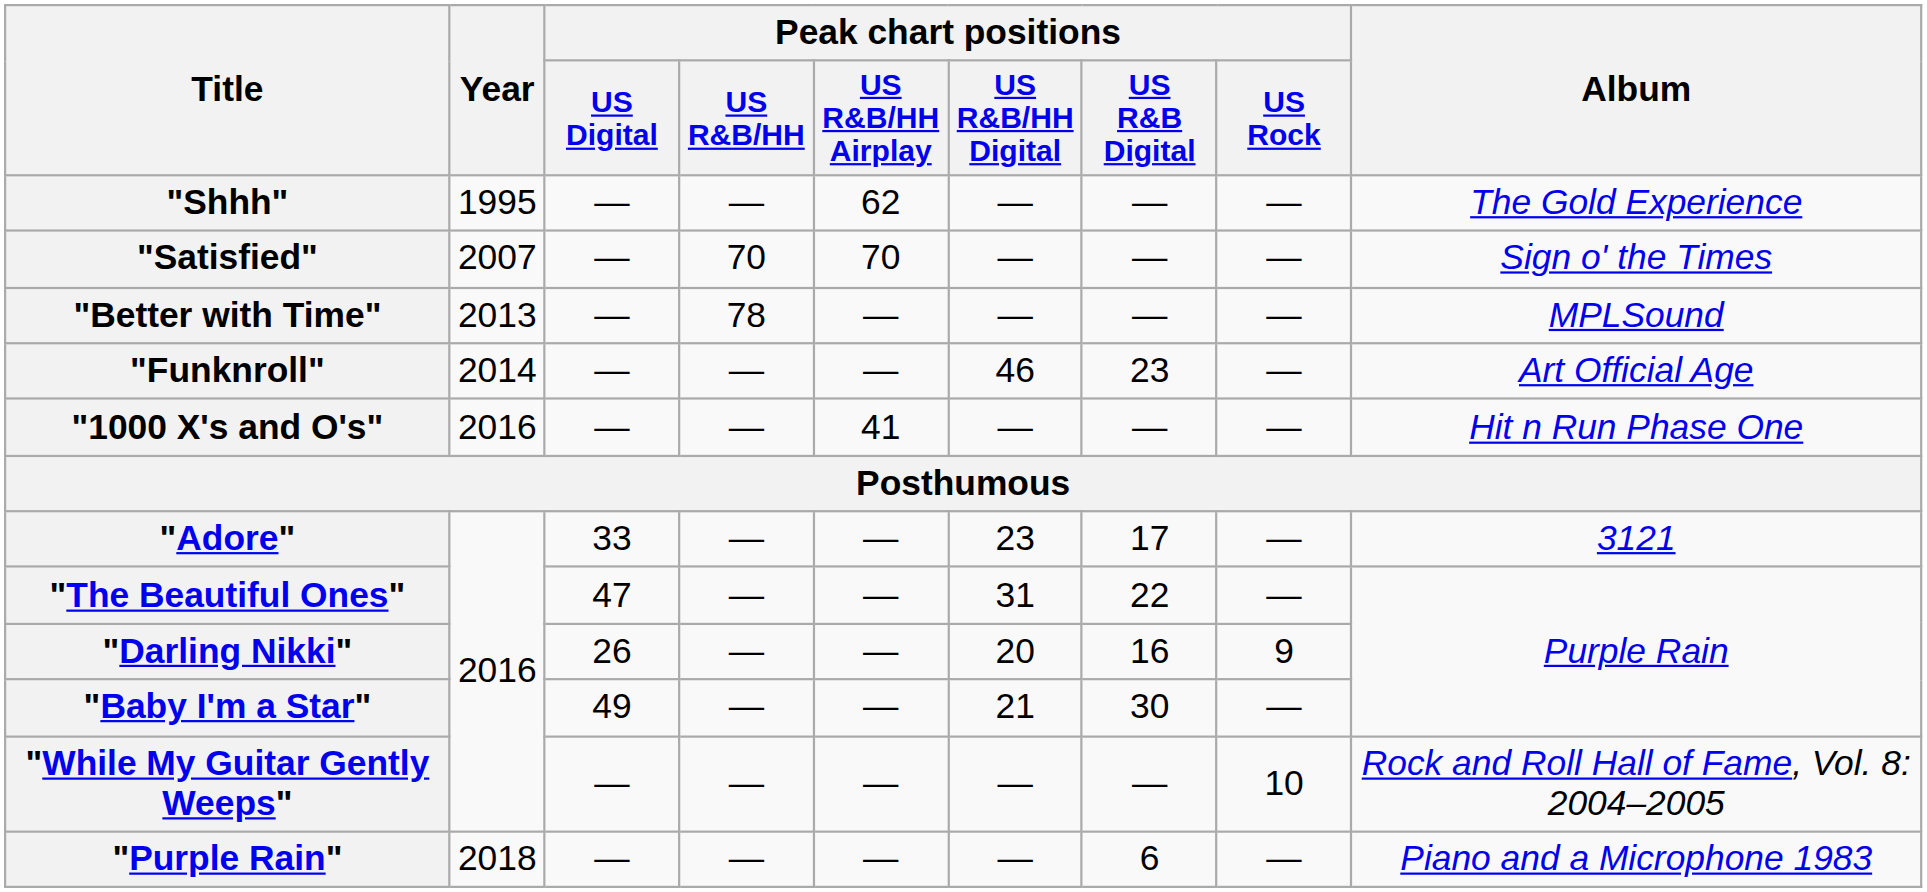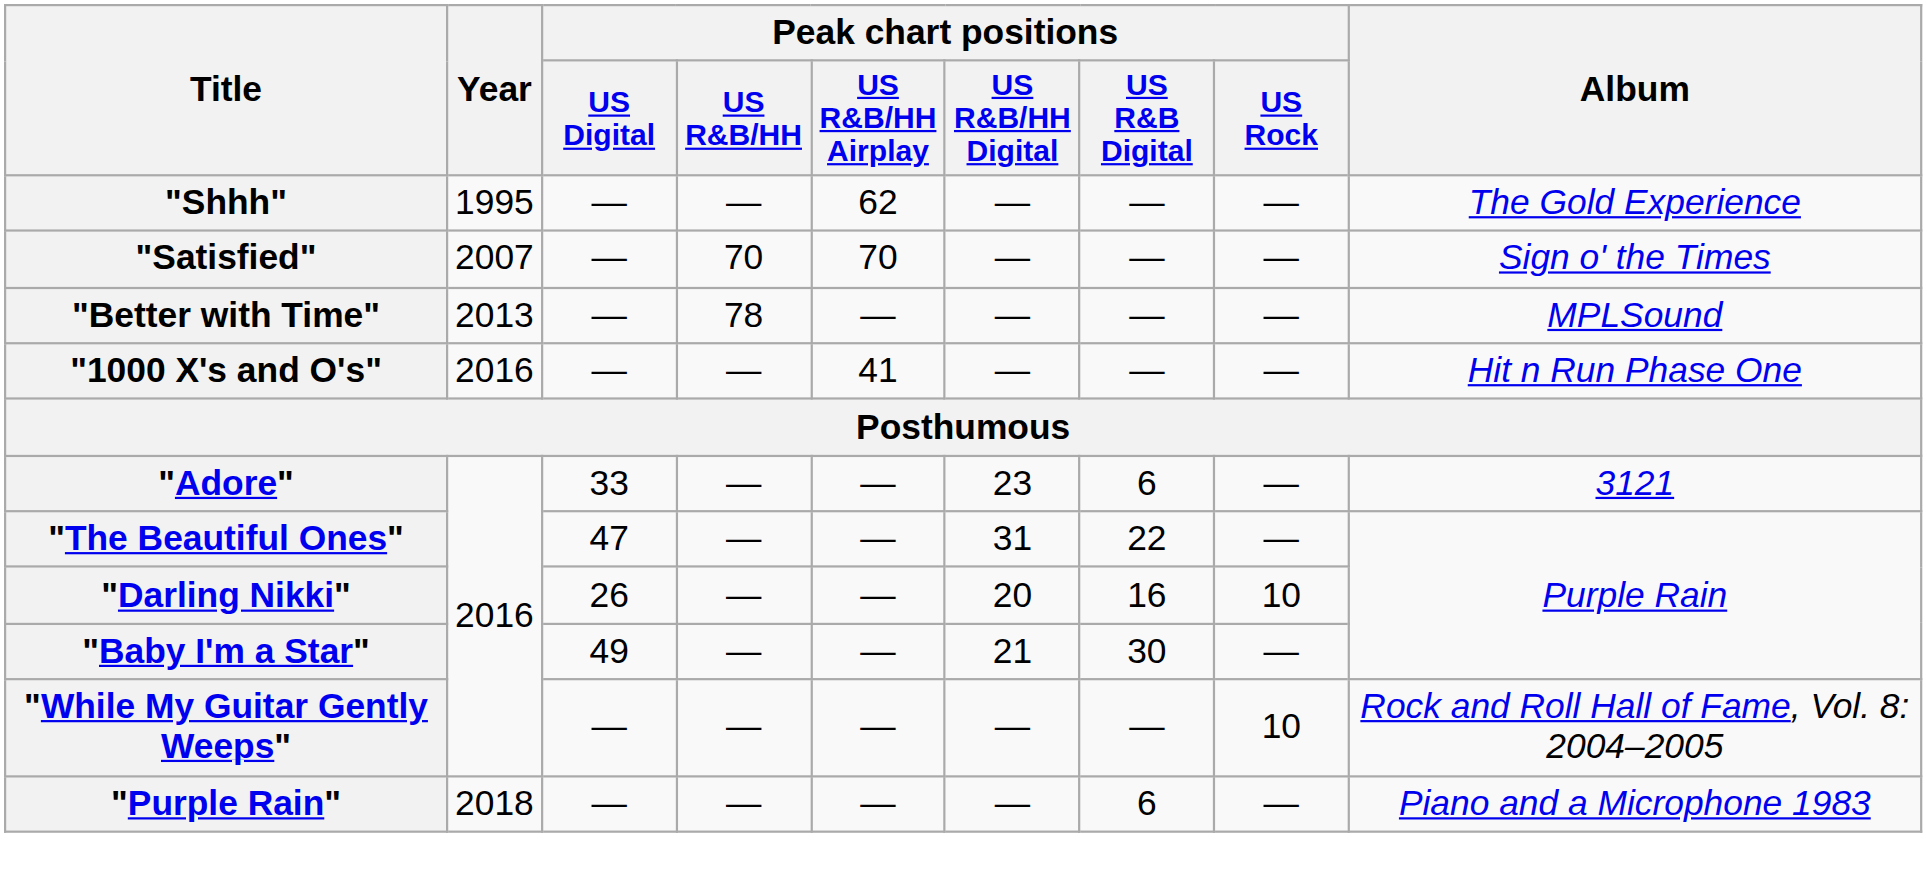 <table class="wikitable plainrowheaders" style="text-align:center;">
 <tr>
 <th scope="col" rowspan="2">Title</th>
 <th scope="col" rowspan="2">Year</th>
 <th scope="col" colspan="6">Peak chart positions</th>
 <th scope="col" rowspan="2">Album</th>
 </tr>
 <tr>
 <th style="width:4em;font-size:85%"><a href='#'>US<br>Digital</a><br></th>
 <th style="width:4em;font-size:85%"><a href='#'>US<br>R&B/HH</a><br></th>
 <th style="width:4em;font-size:85%"><a href='#'>US<br>R&B/HH<br>Airplay</a><br></th>
 <th style="width:4em;font-size:85%"><a href='#'>US<br>R&B/HH<br>Digital</a><br></th>
 <th style="width:4em;font-size:85%"><a href='#'>US<br>R&B<br>Digital</a><br></th>
 <th style="width:4em;font-size:85%"><a href='#'>US<br>Rock</a><br></th>
 </tr>
 <tr>
 <th scope="row">"Shhh"</th>
 <td>1995</td>
 <td>—</td>
 <td>—</td>
 <td>62</td>
 <td>—</td>
 <td>—</td>
 <td>—</td>
 <td><em><a href='#'>The Gold Experience</a></em></td>
 </tr>
 <tr>
 <th scope="row">"Satisfied"</th>
 <td>2007</td>
 <td>—</td>
 <td>70</td>
 <td>70</td>
 <td>—</td>
 <td>—</td>
 <td>—</td>
 <td><em><a href='#'>Sign o' the Times</a></em></td>
 </tr>
 <tr>
 <th scope="row">"Better with Time"</th>
 <td>2013</td>
 <td>—</td>
 <td>78</td>
 <td>—</td>
 <td>—</td>
 <td>—</td>
 <td>—</td>
 <td><em><a href='#'>MPLSound</a></em></td>
 </tr>
 <tr>
-<th scope="row">"Funknroll"</th>
-<td>2014</td>
-<td>—</td>
-<td>—</td>
-<td>—</td>
-<td>46</td>
-<td>23</td>
-<td>—</td>
-<td><em><a href='#'>Art Official Age</a></em></td>
-</tr>
-<tr>
 <th scope="row">"1000 X's and O's"</th>
 <td>2016</td>
 <td>—</td>
 <td>—</td>
 <td>41</td>
 <td>—</td>
 <td>—</td>
 <td>—</td>
 <td><em><a href='#'>Hit n Run Phase One</a></em></td>
 </tr>
 <tr>
 <th colspan="9">Posthumous</th>
 </tr>
 <tr>
 <th scope="row">"<a href='#'>Adore</a>"</th>
 <td rowspan="5">2016</td>
 <td>33</td>
 <td>—</td>
 <td>—</td>
 <td>23</td>
-<td>17</td>
+<td>6</td>
 <td>—</td>
 <td><em><a href='#'>3121</a></em></td>
 </tr>
 <tr>
 <th scope="row">"<a href='#'>The Beautiful Ones</a>"</th>
 <td>47</td>
 <td>—</td>
 <td>—</td>
 <td>31</td>
 <td>22</td>
 <td>—</td>
 <td rowspan="3"><em><a href='#'>Purple Rain</a></em></td>
 </tr>
 <tr>
 <th scope="row">"<a href='#'>Darling Nikki</a>"</th>
 <td>26</td>
 <td>—</td>
 <td>—</td>
 <td>20</td>
 <td>16</td>
-<td>9</td>
+<td>10</td>
 </tr>
 <tr>
 <th scope="row">"<a href='#'>Baby I'm a Star</a>"</th>
 <td>49</td>
 <td>—</td>
 <td>—</td>
 <td>21</td>
 <td>30</td>
 <td>—</td>
 </tr>
 <tr>
 <th scope="row">"<a href='#'>While My Guitar Gently Weeps</a>" </th>
 <td>—</td>
 <td>—</td>
 <td>—</td>
 <td>—</td>
 <td>—</td>
 <td>10</td>
 <td><em><a href='#'>Rock and Roll Hall of Fame</a>, Vol. 8: 2004–2005</em></td>
 </tr>
 <tr>
 <th scope="row">"<a href='#'>Purple Rain</a>" </th>
 <td>2018</td>
 <td>—</td>
 <td>—</td>
 <td>—</td>
 <td>—</td>
 <td>6</td>
 <td>—</td>
 <td><em><a href='#'>Piano and a Microphone 1983</a></em></td>
 </tr>
 </table>
